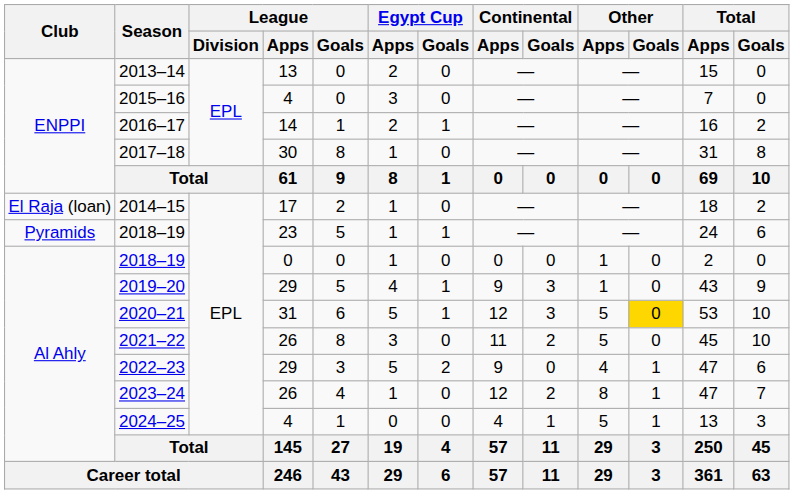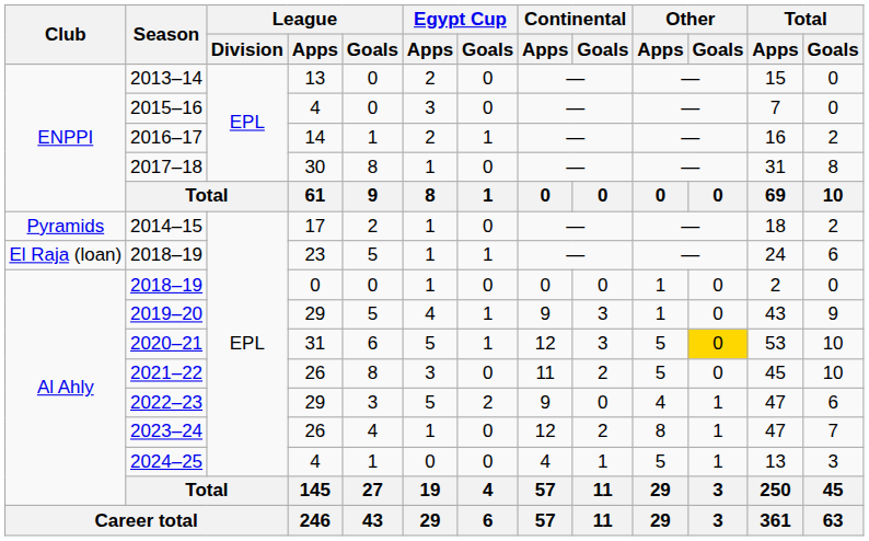 <table class="wikitable" style="text-align:center">
 <tr>
 <th rowspan="2">Club</th>
 <th rowspan="2">Season</th>
 <th colspan="3">League</th>
 <th colspan="2"><a href='#'>Egypt Cup</a></th>
 <th colspan="2">Continental</th>
 <th colspan="2">Other</th>
 <th colspan="2">Total</th>
 </tr>
 <tr>
 <th>Division</th>
 <th>Apps</th>
 <th>Goals</th>
 <th>Apps</th>
 <th>Goals</th>
 <th>Apps</th>
 <th>Goals</th>
 <th>Apps</th>
 <th>Goals</th>
 <th>Apps</th>
 <th>Goals</th>
 </tr>
 <tr>
 <td rowspan="5"><a href='#'>ENPPI</a></td>
 <td Egyptian Premier League 2013–14>2013–14</td>
 <td rowspan="4"><a href='#'>EPL</a></td>
 <td>13</td>
 <td>0</td>
 <td>2</td>
 <td>0</td>
 <td colspan="2">—</td>
 <td colspan="2">—</td>
 <td>15</td>
 <td>0</td>
 </tr>
 <tr>
 <td Egyptian Premier League 2015–16>2015–16</td>
 <td>4</td>
 <td>0</td>
 <td>3</td>
 <td>0</td>
 <td colspan="2">—</td>
 <td colspan="2">—</td>
 <td>7</td>
 <td>0</td>
 </tr>
 <tr>
 <td Egyptian Premier League 2016–17>2016–17</td>
 <td>14</td>
 <td>1</td>
 <td>2</td>
 <td>1</td>
 <td colspan="2">—</td>
 <td colspan="2">—</td>
 <td>16</td>
 <td>2</td>
 </tr>
 <tr>
 <td Egyptian Premier League 2017–18>2017–18</td>
 <td>30</td>
 <td>8</td>
 <td>1</td>
 <td>0</td>
 <td colspan="2">—</td>
 <td colspan="2">—</td>
 <td>31</td>
 <td>8</td>
 </tr>
 <tr>
 <th colspan="2">Total</th>
 <th>61</th>
 <th>9</th>
 <th>8</th>
 <th>1</th>
 <th>0</th>
 <th>0</th>
 <th>0</th>
 <th>0</th>
 <th>69</th>
 <th>10</th>
 </tr>
 <tr>
-<td><a href='#'>El Raja</a> (loan)</td>
+<td><a href='#'>Pyramids</a></td>
 <td Egyptian Premier League 2014–15>2014–15</td>
 <td rowspan="9">EPL</td>
 <td>17</td>
 <td>2</td>
 <td>1</td>
 <td>0</td>
 <td colspan="2">—</td>
 <td colspan="2">—</td>
 <td>18</td>
 <td>2</td>
 </tr>
 <tr>
-<td><a href='#'>Pyramids</a></td>
+<td><a href='#'>El Raja</a> (loan)</td>
 <td Egyptian Premier League 2018–19>2018–19</td>
 <td>23</td>
 <td>5</td>
 <td>1</td>
 <td>1</td>
 <td colspan="2">—</td>
 <td colspan="2">—</td>
 <td>24</td>
 <td>6</td>
 </tr>
 <tr>
 <td rowspan="8"><a href='#'>Al Ahly</a></td>
 <td><a href='#'>2018–19</a></td>
 <td>0</td>
 <td>0</td>
 <td>1</td>
 <td>0</td>
 <td>0</td>
 <td>0</td>
 <td>1</td>
 <td>0</td>
 <td>2</td>
 <td>0</td>
 </tr>
 <tr>
 <td><a href='#'>2019–20</a></td>
 <td>29</td>
 <td>5</td>
 <td>4</td>
 <td>1</td>
 <td>9</td>
 <td>3</td>
 <td>1</td>
 <td>0</td>
 <td>43</td>
 <td>9</td>
 </tr>
 <tr>
 <td><a href='#'>2020–21</a></td>
 <td>31</td>
 <td>6</td>
 <td>5</td>
 <td>1</td>
 <td>12</td>
 <td>3</td>
 <td>5</td>
 <td style="background: gold;">0</td>
 <td>53</td>
 <td>10</td>
 </tr>
 <tr>
 <td><a href='#'>2021–22</a></td>
 <td>26</td>
 <td>8</td>
 <td>3</td>
 <td>0</td>
 <td>11</td>
 <td>2</td>
 <td>5</td>
 <td>0</td>
 <td>45</td>
 <td>10</td>
 </tr>
 <tr>
 <td><a href='#'>2022–23</a></td>
 <td>29</td>
 <td>3</td>
 <td>5</td>
 <td>2</td>
 <td>9</td>
 <td>0</td>
 <td>4</td>
 <td>1</td>
 <td>47</td>
 <td>6</td>
 </tr>
 <tr>
 <td><a href='#'>2023–24</a></td>
 <td>26</td>
 <td>4</td>
 <td>1</td>
 <td>0</td>
 <td>12</td>
 <td>2</td>
 <td>8</td>
 <td>1</td>
 <td>47</td>
 <td>7</td>
 </tr>
 <tr>
 <td><a href='#'>2024–25</a></td>
 <td>4</td>
 <td>1</td>
 <td>0</td>
 <td>0</td>
 <td>4</td>
 <td>1</td>
 <td>5</td>
 <td>1</td>
 <td>13</td>
 <td>3</td>
 </tr>
 <tr>
 <th colspan="2">Total</th>
 <th>145</th>
 <th>27</th>
 <th>19</th>
 <th>4</th>
 <th>57</th>
 <th>11</th>
 <th>29</th>
 <th>3</th>
 <th>250</th>
 <th>45</th>
 </tr>
 <tr>
 <th colspan="3">Career total</th>
 <th>246</th>
 <th>43</th>
 <th>29</th>
 <th>6</th>
 <th>57</th>
 <th>11</th>
 <th>29</th>
 <th>3</th>
 <th>361</th>
 <th>63</th>
 </tr>
 </table>
